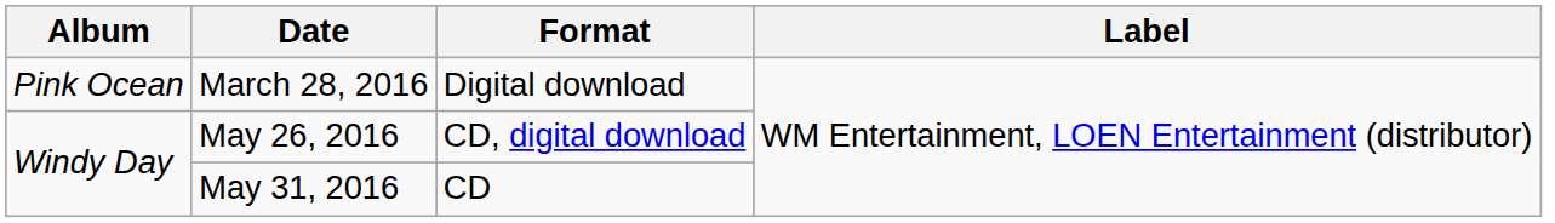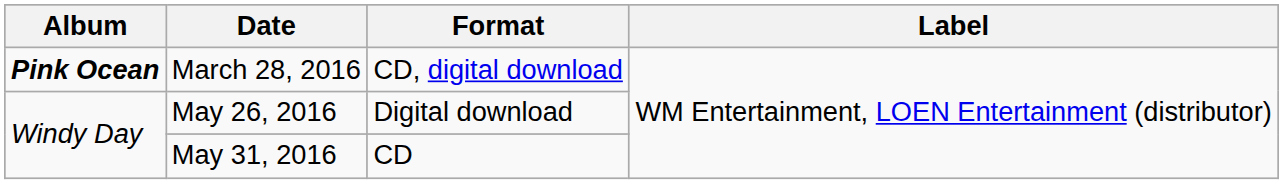 <table class="wikitable plainrowheaders">
 <tr>
 <th scope="col">Album</th>
 <th>Date</th>
 <th>Format</th>
 <th>Label</th>
 </tr>
 <tr>
-<td rowspan="1"><em>Pink Ocean</em></td>
+<td rowspan="1"><strong><em>Pink Ocean</em></strong></td>
 <td>March 28, 2016</td>
-<td>Digital download</td>
+<td>CD, <a href='#'>digital download</a></td>
 <td rowspan="3">WM Entertainment, <a href='#'>LOEN Entertainment</a> (distributor)</td>
 </tr>
 <tr>
 <td rowspan="2"><em>Windy Day</em></td>
 <td>May 26, 2016</td>
-<td>CD, <a href='#'>digital download</a></td>
+<td>Digital download</td>
 </tr>
 <tr>
 <td>May 31, 2016</td>
 <td>CD</td>
 </tr>
 </table>
